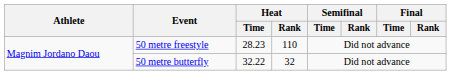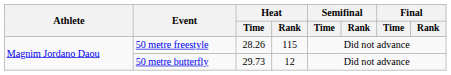 <table class="wikitable" style="text-align:center; font-size:90%; width:50%;">
 <tr>
 <th rowspan="2">Athlete</th>
 <th rowspan="2">Event</th>
 <th colspan="2">Heat</th>
 <th colspan="2">Semifinal</th>
 <th colspan="2">Final</th>
 </tr>
 <tr style="font-size:95%">
 <th>Time</th>
 <th>Rank</th>
 <th>Time</th>
 <th>Rank</th>
 <th>Time</th>
 <th>Rank</th>
 </tr>
 <tr>
 <td align=left rowspan=2><a href='#'>Magnim Jordano Daou</a></td>
 <td align=left><a href='#'>50 metre freestyle</a></td>
-<td>28.23</td>
-<td>110</td>
+<td>28.26</td>
+<td>115</td>
 <td colspan=4>Did not advance</td>
 </tr>
 <tr>
 <td align=left><a href='#'>50 metre butterfly</a></td>
-<td>32.22</td>
-<td>32</td>
+<td>29.73</td>
+<td>12</td>
 <td colspan=4>Did not advance</td>
 </tr>
 </table>
